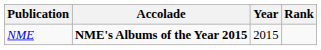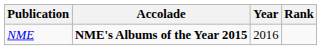 <table class="sortable wikitable">
 <tr>
 <th>Publication</th>
 <th>Accolade</th>
 <th>Year</th>
 <th>Rank</th>
 </tr>
 <tr>
 <td><em><a href='#'>NME</a></em></td>
 <td><strong>NME's Albums of the Year 2015</strong></td>
-<td>2015</td>
+<td>2016</td>
 <td></td>
 </tr>
 </table>
